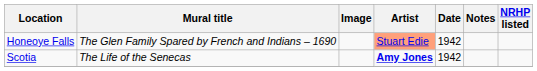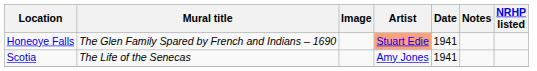 <table class="wikitable sortable">
 <tr>
 <th>Location</th>
 <th>Mural title</th>
 <th>Image</th>
 <th>Artist</th>
 <th>Date</th>
 <th>Notes</th>
 <th><a href='#'>NRHP</a><br>listed</th>
 </tr>
 <tr>
 <td><a href='#'>Honeoye Falls</a></td>
 <td><em>The Glen Family Spared by French and Indians – 1690</em></td>
 <td></td>
 <td style="background: lightsalmon;"><a href='#'>Stuart Edie</a></td>
-<td>1942</td>
+<td>1941</td>
 <td></td>
 <td></td>
 </tr>
 <tr>
 <td><a href='#'>Scotia</a></td>
 <td><em>The Life of the Senecas</em></td>
 <td></td>
-<td><strong><a href='#'>Amy Jones</a></strong></td>
-<td>1942</td>
+<td><a href='#'>Amy Jones</a></td>
+<td>1941</td>
 <td></td>
 <td></td>
 </tr>
 <tr>
 </tr>
 </table>
